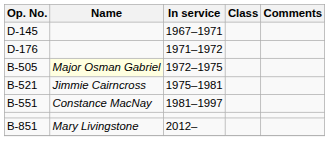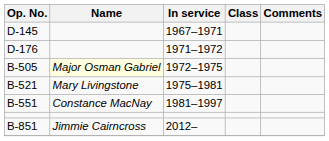 <table class="wikitable">
 <tr>
 <th>Op. No.</th>
 <th>Name</th>
 <th>In service </th>
 <th>Class</th>
 <th>Comments</th>
 </tr>
 <tr>
 <td>D-145</td>
 <td></td>
 <td>1967–1971</td>
 <td></td>
 <td></td>
 </tr>
 <tr>
 <td>D-176</td>
 <td></td>
 <td>1971–1972</td>
 <td></td>
 <td></td>
 </tr>
 <tr>
 <td>B-505</td>
 <td style="background: lightyellow;"><em>Major Osman Gabriel</em></td>
 <td>1972–1975</td>
 <td></td>
 <td></td>
 </tr>
 <tr>
 <td>B-521</td>
-<td><em>Jimmie Cairncross</em></td>
+<td><em>Mary Livingstone</em></td>
 <td>1975–1981</td>
 <td></td>
 <td></td>
 </tr>
 <tr>
 <td>B-551</td>
 <td><em>Constance MacNay</em></td>
 <td>1981–1997</td>
 <td></td>
 <td></td>
 </tr>
 <tr>
 <td></td>
 <td></td>
 <td></td>
 <td></td>
 <td></td>
 </tr>
 <tr>
 <td>B-851</td>
-<td><em>Mary Livingstone</em></td>
+<td><em>Jimmie Cairncross</em></td>
 <td>2012–</td>
 <td></td>
 <td></td>
 </tr>
 <tr>
 </tr>
 </table>
